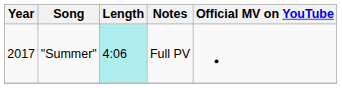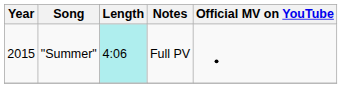 <table class="wikitable">
 <tr>
 <th>Year</th>
 <th>Song</th>
 <th>Length</th>
 <th>Notes</th>
 <th>Official MV on <a href='#'>YouTube</a></th>
 </tr>
 <tr>
-<td rowspan="1">2017</td>
+<td rowspan="1">2015</td>
 <td>"Summer"</td>
 <td style="background: paleturquoise;">4:06</td>
 <td>Full PV</td>
 <td><br><ul><li></li></ul></td>
 </tr>
 <tr>
 </tr>
 </table>
